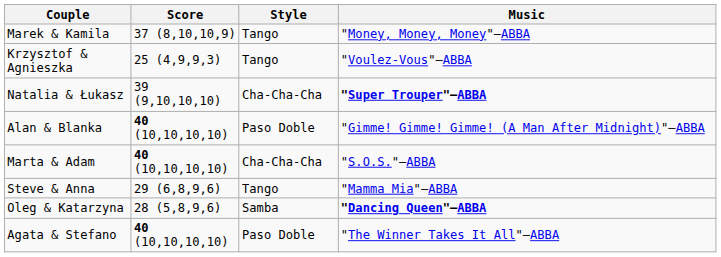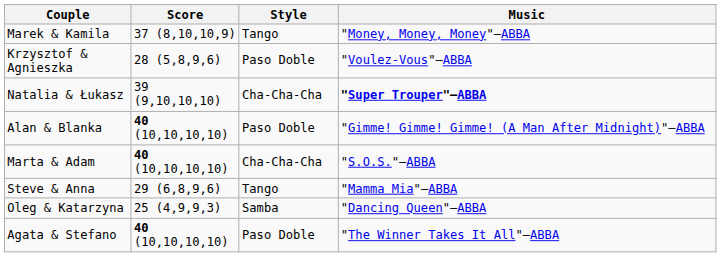 <table class="wikitable">
 <tr>
 <th width="130">Couple</th>
 <th width="110">Score</th>
 <th width="100">Style</th>
 <th width="400">Music</th>
 </tr>
 <tr>
 <td>Marek & Kamila</td>
 <td>37 (8,10,10,9)</td>
 <td>Tango</td>
 <td>"<a href='#'>Money, Money, Money</a>"—<a href='#'>ABBA</a></td>
 </tr>
 <tr>
 <td>Krzysztof & Agnieszka</td>
-<td>25 (4,9,9,3)</td>
-<td>Tango</td>
+<td>28 (5,8,9,6)</td>
+<td>Paso Doble</td>
 <td>"<a href='#'>Voulez-Vous</a>"—<a href='#'>ABBA</a></td>
 </tr>
 <tr>
 <td>Natalia & Łukasz</td>
 <td>39 (9,10,10,10)</td>
 <td>Cha-Cha-Cha</td>
 <td><strong>"<a href='#'>Super Trouper</a>"—<a href='#'>ABBA</a></strong></td>
 </tr>
 <tr>
 <td>Alan & Blanka</td>
 <td><strong>40</strong> (10,10,10,10)</td>
 <td>Paso Doble</td>
 <td>"<a href='#'>Gimme! Gimme! Gimme! (A Man After Midnight)</a>"—<a href='#'>ABBA</a></td>
 </tr>
 <tr>
 <td>Marta & Adam</td>
 <td><strong>40</strong> (10,10,10,10)</td>
 <td>Cha-Cha-Cha</td>
 <td>"<a href='#'>S.O.S.</a>"—<a href='#'>ABBA</a></td>
 </tr>
 <tr>
 <td>Steve & Anna</td>
 <td>29 (6,8,9,6)</td>
 <td>Tango</td>
 <td>"<a href='#'>Mamma Mia</a>"—<a href='#'>ABBA</a></td>
 </tr>
 <tr>
 <td>Oleg & Katarzyna</td>
-<td>28 (5,8,9,6)</td>
+<td>25 (4,9,9,3)</td>
 <td>Samba</td>
-<td><strong>"<a href='#'>Dancing Queen</a>"—<a href='#'>ABBA</a></strong></td>
+<td>"<a href='#'>Dancing Queen</a>"—<a href='#'>ABBA</a></td>
 </tr>
 <tr>
 <td>Agata & Stefano</td>
 <td><strong>40</strong> (10,10,10,10)</td>
 <td>Paso Doble</td>
 <td>"<a href='#'>The Winner Takes It All</a>"—<a href='#'>ABBA</a></td>
 </tr>
 </table>
